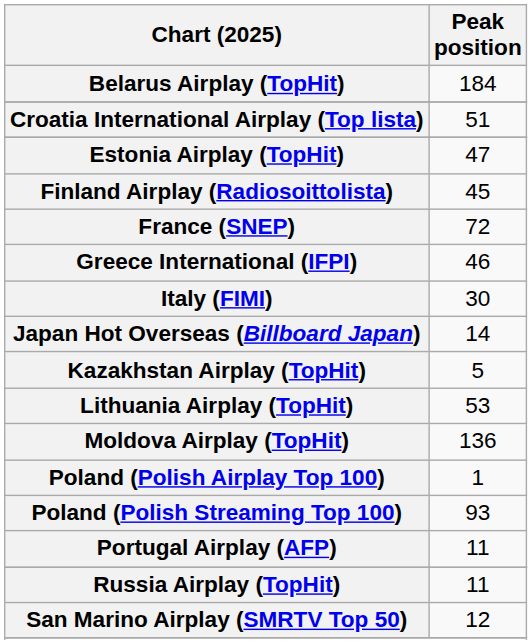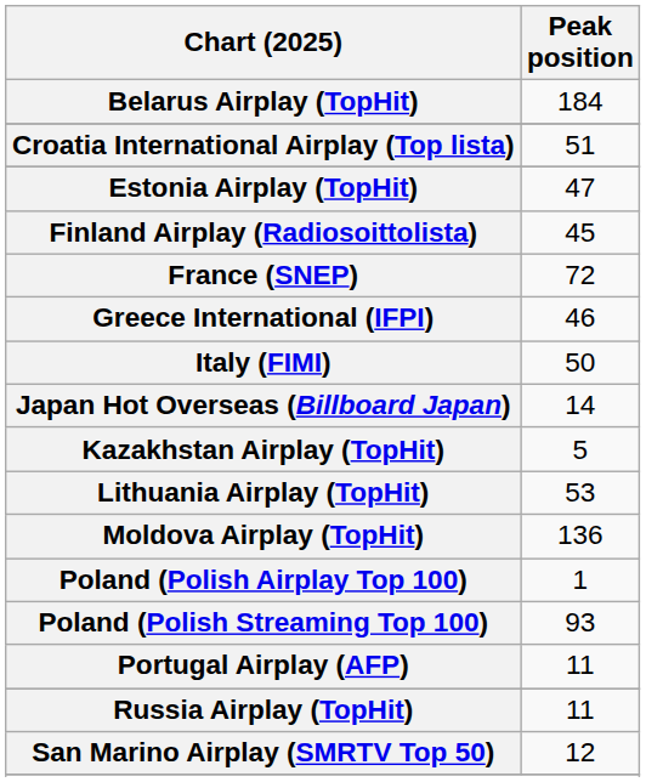 <table class="wikitable sortable plainrowheaders" style="text-align:center">
 <tr>
 <th scope="col">Chart (2025)</th>
 <th scope="col">Peak<br>position</th>
 </tr>
 <tr>
 <th scope="row">Belarus Airplay (<a href='#'>TopHit</a>)</th>
 <td>184</td>
 </tr>
 <tr>
 </tr>
 <tr>
 </tr>
 <tr>
 </tr>
 <tr>
 <th scope="row">Croatia International Airplay (<a href='#'>Top lista</a>)</th>
 <td>51</td>
 </tr>
 <tr>
 </tr>
 <tr>
 <th scope="row">Estonia Airplay (<a href='#'>TopHit</a>)</th>
 <td>47</td>
 </tr>
 <tr>
 <th scope="row">Finland Airplay (<a href='#'>Radiosoittolista</a>)</th>
 <td>45</td>
 </tr>
 <tr>
 <th scope="row">France (<a href='#'>SNEP</a>)</th>
 <td>72</td>
 </tr>
 <tr>
 <th scope="row">Greece International (<a href='#'>IFPI</a>)</th>
 <td>46</td>
 </tr>
 <tr>
 <th scope="row">Italy (<a href='#'>FIMI</a>)</th>
-<td>30</td>
+<td>50</td>
 </tr>
 <tr>
 <th scope="row">Japan Hot Overseas (<em><a href='#'>Billboard Japan</a></em>)</th>
 <td>14</td>
 </tr>
 <tr>
 <th scope="row">Kazakhstan Airplay (<a href='#'>TopHit</a>)</th>
 <td>5</td>
 </tr>
 <tr>
 <th scope="row">Lithuania Airplay (<a href='#'>TopHit</a>)</th>
 <td>53</td>
 </tr>
 <tr>
 <th scope="row">Moldova Airplay (<a href='#'>TopHit</a>)</th>
 <td>136</td>
 </tr>
 <tr>
 <th scope="row">Poland (<a href='#'>Polish Airplay Top 100</a>)</th>
 <td>1</td>
 </tr>
 <tr>
 <th scope="row">Poland (<a href='#'>Polish Streaming Top 100</a>)</th>
 <td>93</td>
 </tr>
 <tr>
 <th scope="row">Portugal Airplay (<a href='#'>AFP</a>)</th>
 <td>11</td>
 </tr>
 <tr>
 </tr>
 <tr>
 <th scope="row">Russia Airplay (<a href='#'>TopHit</a>)</th>
 <td>11</td>
 </tr>
 <tr>
 <th scope="row">San Marino Airplay (<a href='#'>SMRTV Top 50</a>)</th>
 <td>12</td>
 </tr>
 <tr>
 </tr>
 <tr>
 </tr>
 </table>
